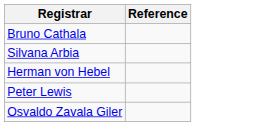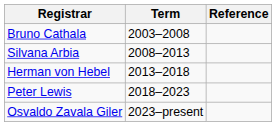 <table class="wikitable">
 <tr>
 <th>Registrar</th>
+<th>Term</th>
 <th>Reference</th>
 </tr>
 <tr>
 <td><a href='#'>Bruno Cathala</a></td>
+<td>2003–2008</td>
 <td></td>
 </tr>
 <tr>
 <td><a href='#'>Silvana Arbia</a></td>
+<td>2008–2013</td>
 <td></td>
 </tr>
 <tr>
 <td><a href='#'>Herman von Hebel</a></td>
+<td>2013–2018</td>
 <td></td>
 </tr>
 <tr>
 <td><a href='#'>Peter Lewis</a></td>
+<td>2018–2023</td>
 <td></td>
 </tr>
 <tr>
 <td><a href='#'>Osvaldo Zavala Giler</a></td>
+<td>2023–present</td>
 <td></td>
 </tr>
 </table>
